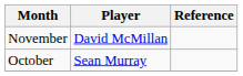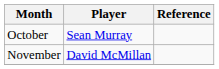 <table class="wikitable">
 <tr>
 <th>Month</th>
 <th>Player</th>
 <th>Reference</th>
 </tr>
 <tr>
+<td>October</td>
+<td> <a href='#'>Sean Murray</a></td>
+<td align=center></td>
+</tr>
+<tr>
 <td>November</td>
 <td> <a href='#'>David McMillan</a></td>
 <td align=center></td>
 </tr>
 <tr>
-<td>October</td>
-<td> <a href='#'>Sean Murray</a></td>
-<td align=center></td>
-</tr>
-<tr>
 </tr>
 </table>
